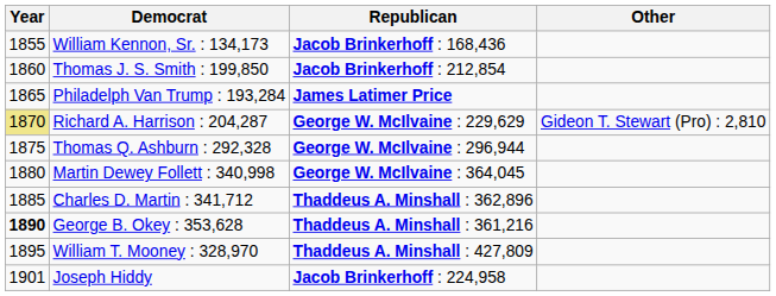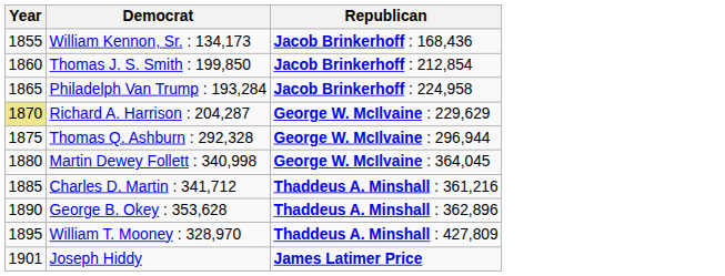 <table class="wikitable">
 <tr>
 <th>Year</th>
 <th>Democrat</th>
 <th>Republican</th>
-<th>Other</th>
 </tr>
 <tr>
 <td>1855</td>
 <td><a href='#'>William Kennon, Sr.</a> : 134,173</td>
 <td><strong><a href='#'>Jacob Brinkerhoff</a></strong> : 168,436</td>
-<td> </td>
 </tr>
 <tr>
 <td>1860</td>
 <td><a href='#'>Thomas J. S. Smith</a> : 199,850</td>
 <td><strong><a href='#'>Jacob Brinkerhoff</a></strong> : 212,854</td>
-<td> </td>
 </tr>
 <tr>
 <td>1865</td>
 <td><a href='#'>Philadelph Van Trump</a> : 193,284</td>
-<td><strong><a href='#'>James Latimer Price</a></strong></td>
-<td> </td>
+<td><strong><a href='#'>Jacob Brinkerhoff</a></strong> : 224,958</td>
 </tr>
 <tr>
 <td style="background: khaki;">1870</td>
 <td><a href='#'>Richard A. Harrison</a> : 204,287</td>
 <td><strong><a href='#'>George W. McIlvaine</a></strong> : 229,629</td>
-<td><a href='#'>Gideon T. Stewart</a> (Pro) : 2,810</td>
 </tr>
 <tr>
 <td>1875</td>
 <td><a href='#'>Thomas Q. Ashburn</a> : 292,328</td>
 <td><strong><a href='#'>George W. McIlvaine</a></strong> : 296,944</td>
-<td> </td>
 </tr>
 <tr>
 <td>1880</td>
 <td><a href='#'>Martin Dewey Follett</a> : 340,998</td>
 <td><strong><a href='#'>George W. McIlvaine</a></strong> : 364,045</td>
-<td> </td>
 </tr>
 <tr>
 <td>1885</td>
 <td><a href='#'>Charles D. Martin</a> : 341,712</td>
-<td><strong><a href='#'>Thaddeus A. Minshall</a></strong> : 362,896</td>
-<td> </td>
+<td><strong><a href='#'>Thaddeus A. Minshall</a></strong> : 361,216</td>
 </tr>
 <tr>
-<td><strong>1890</strong></td>
+<td>1890</td>
 <td><a href='#'>George B. Okey</a> : 353,628</td>
-<td><strong><a href='#'>Thaddeus A. Minshall</a></strong> : 361,216</td>
-<td> </td>
+<td><strong><a href='#'>Thaddeus A. Minshall</a></strong> : 362,896</td>
 </tr>
 <tr>
 <td>1895</td>
 <td><a href='#'>William T. Mooney</a> : 328,970</td>
 <td><strong><a href='#'>Thaddeus A. Minshall</a></strong> : 427,809</td>
-<td> </td>
 </tr>
 <tr>
 <td>1901</td>
 <td><a href='#'>Joseph Hiddy</a></td>
-<td><strong><a href='#'>Jacob Brinkerhoff</a></strong> : 224,958</td>
-<td> </td>
+<td><strong><a href='#'>James Latimer Price</a></strong></td>
 </tr>
 </table>
